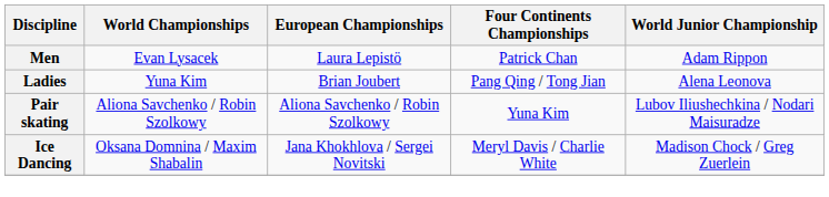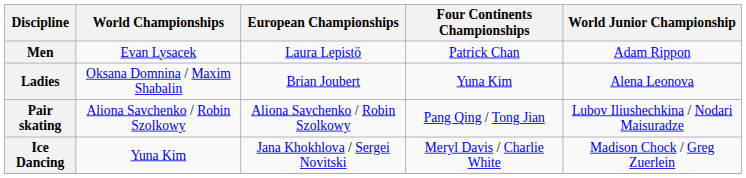 <table class="wikitable" style="text-align:center">
 <tr>
 <th>Discipline</th>
 <th>World Championships</th>
 <th>European Championships</th>
 <th>Four Continents Championships</th>
 <th>World Junior Championship</th>
 </tr>
 <tr>
 <th>Men</th>
 <td><a href='#'>Evan Lysacek</a></td>
 <td><a href='#'>Laura Lepistö</a></td>
 <td><a href='#'>Patrick Chan</a></td>
 <td><a href='#'>Adam Rippon</a></td>
 </tr>
 <tr>
 <th>Ladies</th>
+<td><a href='#'>Oksana Domnina</a> / <a href='#'>Maxim Shabalin</a></td>
+<td><a href='#'>Brian Joubert</a></td>
 <td><a href='#'>Yuna Kim</a></td>
-<td><a href='#'>Brian Joubert</a></td>
-<td><a href='#'>Pang Qing</a> / <a href='#'>Tong Jian</a></td>
 <td><a href='#'>Alena Leonova</a></td>
 </tr>
 <tr>
 <th>Pair skating</th>
 <td><a href='#'>Aliona Savchenko</a> / <a href='#'>Robin Szolkowy</a></td>
 <td><a href='#'>Aliona Savchenko</a> / <a href='#'>Robin Szolkowy</a></td>
-<td><a href='#'>Yuna Kim</a></td>
+<td><a href='#'>Pang Qing</a> / <a href='#'>Tong Jian</a></td>
 <td><a href='#'>Lubov Iliushechkina</a> / <a href='#'>Nodari Maisuradze</a></td>
 </tr>
 <tr>
 <th>Ice Dancing</th>
-<td><a href='#'>Oksana Domnina</a> / <a href='#'>Maxim Shabalin</a></td>
+<td><a href='#'>Yuna Kim</a></td>
 <td><a href='#'>Jana Khokhlova</a> / <a href='#'>Sergei Novitski</a></td>
 <td><a href='#'>Meryl Davis</a> / <a href='#'>Charlie White</a></td>
 <td><a href='#'>Madison Chock</a> / <a href='#'>Greg Zuerlein</a></td>
 </tr>
 <tr>
 </tr>
 </table>
